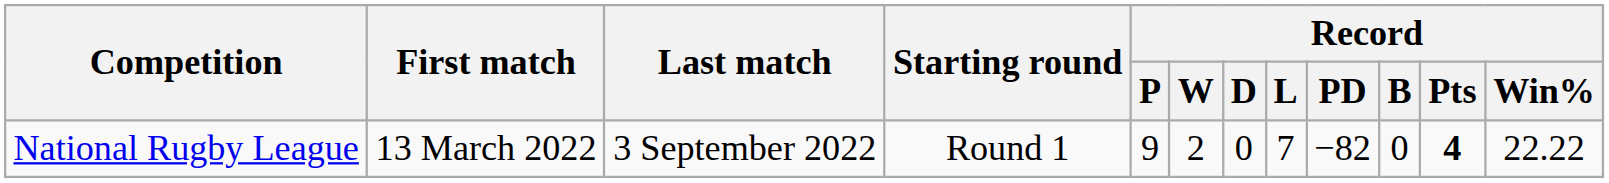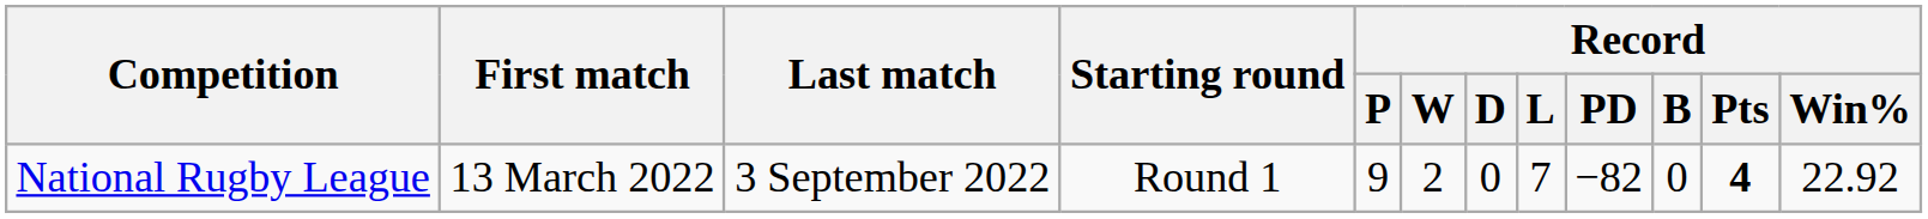 <table class="wikitable">
 <tr>
 <th rowspan="2">Competition</th>
 <th rowspan="2">First match</th>
 <th rowspan="2">Last match</th>
 <th rowspan="2">Starting round</th>
 <th colspan="8">Record</th>
 </tr>
 <tr>
 <th>P</th>
 <th>W</th>
 <th>D</th>
 <th>L</th>
 <th>PD</th>
 <th>B</th>
 <th>Pts</th>
 <th>Win%</th>
 </tr>
 <tr>
 <td><a href='#'>National Rugby League</a></td>
 <td style="text-align:center;">13 March 2022</td>
 <td style="text-align:center;">3 September 2022</td>
 <td style="text-align:center;">Round 1</td>
 <td style="text-align:center;">9</td>
 <td style="text-align:center;">2</td>
 <td style="text-align:center;">0</td>
 <td style="text-align:center;">7</td>
 <td style="text-align:center;">−82</td>
 <td style="text-align:center;">0</td>
 <td style="text-align:center;"><strong>4</strong></td>
-<td style="text-align:center;">22.22</td>
+<td style="text-align:center;">22.92</td>
 </tr>
 </table>
